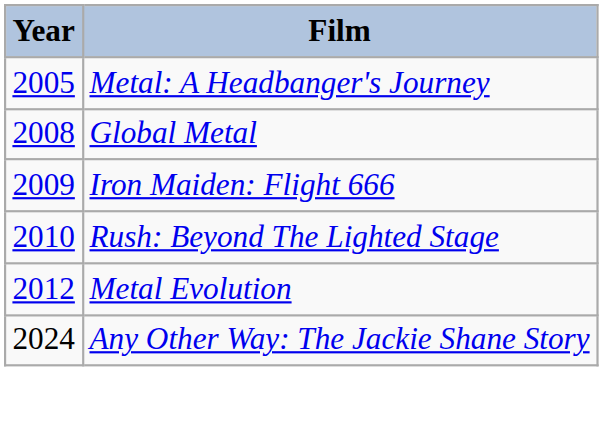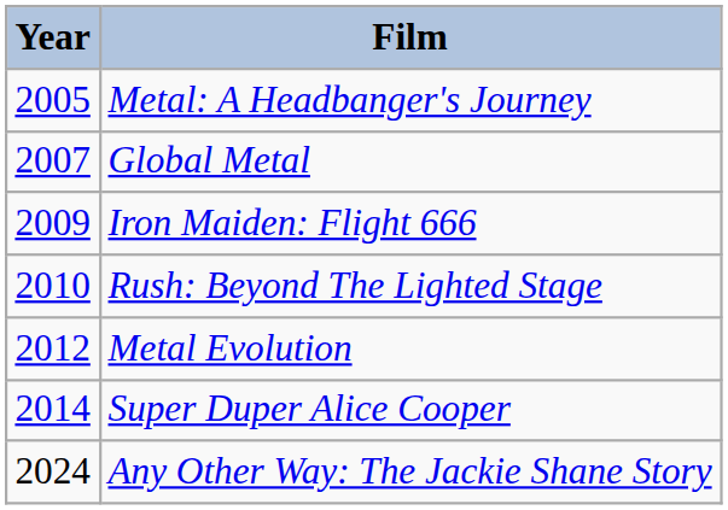 <table class="wikitable" style="font-size: 90%;" border="10" cellpadding="12" background: #f9f9f9;>
 <tr align="center">
 <th style="background:#B0C4DE;">Year</th>
 <th style="background:#B0C4DE;">Film</th>
 </tr>
 <tr>
 <td><a href='#'>2005</a></td>
 <td><em><a href='#'>Metal: A Headbanger's Journey</a></em></td>
 </tr>
 <tr>
-<td><a href='#'>2008</a></td>
+<td><a href='#'>2007</a></td>
 <td><em><a href='#'>Global Metal</a></em></td>
 </tr>
 <tr>
 <td><a href='#'>2009</a></td>
 <td><em><a href='#'>Iron Maiden: Flight 666</a></em></td>
 </tr>
 <tr>
 <td><a href='#'>2010</a></td>
 <td><em><a href='#'>Rush: Beyond The Lighted Stage</a></em></td>
 </tr>
 <tr>
 <td><a href='#'>2012</a></td>
 <td><em><a href='#'>Metal Evolution</a></em></td>
 </tr>
 <tr>
+<td><a href='#'>2014</a></td>
+<td><em><a href='#'>Super Duper Alice Cooper</a></em></td>
+</tr>
+<tr>
 <td>2024</td>
 <td><em><a href='#'>Any Other Way: The Jackie Shane Story</a></em></td>
 </tr>
 </table>
